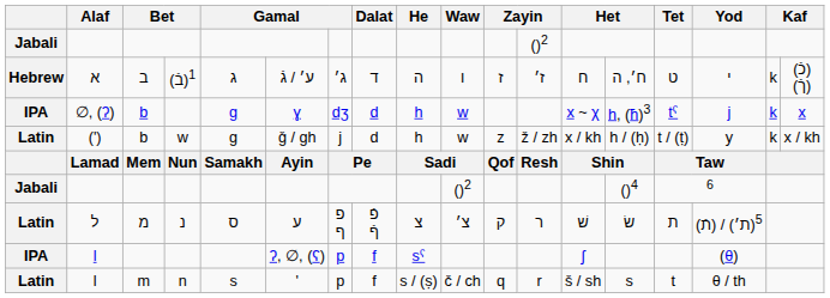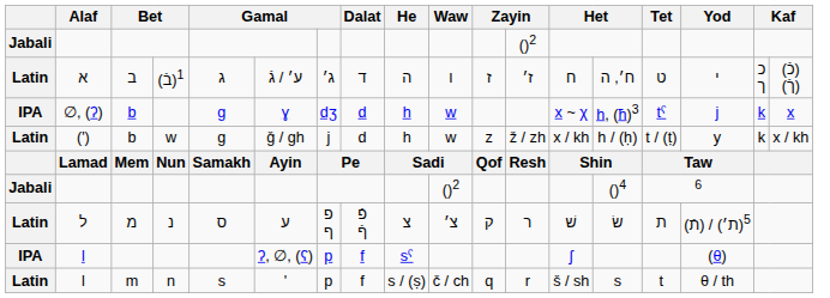 <table class="wikitable" style="text-align: center;white-space: nowrap;">
 <tr>
 <th></th>
 <th>Alaf</th>
 <th colspan="2">Bet</th>
 <th colspan="3">Gamal</th>
 <th>Dalat</th>
 <th>He</th>
 <th>Waw</th>
 <th colspan="2">Zayin</th>
 <th colspan="2">Het</th>
 <th>Tet</th>
 <th>Yod</th>
 <th colspan="2">Kaf</th>
 </tr>
 <tr>
 <th>Jabali</th>
 <td></td>
 <td colspan="2"></td>
 <td colspan="2"></td>
 <td></td>
 <td></td>
 <td></td>
 <td></td>
 <td></td>
 <td>()<sup>2</sup></td>
 <td colspan="2"></td>
 <td></td>
 <td></td>
 <td colspan="2"> </td>
 </tr>
 <tr>
-<th>Hebrew</th>
+<th>Latin</th>
 <td>א</td>
 <td>ב</td>
 <td>(בֿ)<sup>1</sup></td>
 <td>ג</td>
 <td>ע׳ / גֿ</td>
 <td>ג׳</td>
 <td>ד</td>
 <td>ה</td>
 <td>ו</td>
 <td>ז</td>
 <td>ז׳</td>
 <td>ח</td>
 <td>ח׳, ה</td>
 <td>ט</td>
 <td>י</td>
-<td>k</td>
+<td>כ<br>ך</td>
 <td>(כֿ)<br>(ךֿ)</td>
 </tr>
 <tr>
 <th>IPA</th>
 <td>∅, (<a href='#'>ʔ</a>)</td>
 <td><a href='#'>b</a></td>
 <td></td>
 <td><a href='#'>ɡ</a></td>
 <td><a href='#'>ɣ</a></td>
 <td><a href='#'>dʒ</a></td>
 <td><a href='#'>d</a></td>
 <td><a href='#'>h</a></td>
 <td><a href='#'>w</a></td>
 <td></td>
 <td></td>
 <td><a href='#'>x</a> ~ <a href='#'>χ</a></td>
 <td><a href='#'>h</a>, (<a href='#'>ħ</a>)<sup>3</sup></td>
 <td><a href='#'>tˁ</a></td>
 <td><a href='#'>j</a></td>
 <td><a href='#'>k</a></td>
 <td><a href='#'>x</a></td>
 </tr>
 <tr>
 <th>Latin</th>
 <td>(')</td>
 <td>b</td>
 <td>w</td>
 <td>g</td>
 <td>ǧ / gh</td>
 <td>j</td>
 <td>d</td>
 <td>h</td>
 <td>w</td>
 <td>z</td>
 <td>ž / zh</td>
 <td>x / kh</td>
 <td>h / (ḥ)</td>
 <td>t / (ṭ)</td>
 <td>y</td>
 <td>k</td>
 <td>x / kh</td>
 </tr>
 <tr>
 <th></th>
 <th>Lamad</th>
 <th>Mem</th>
 <th>Nun</th>
 <th>Samakh</th>
 <th>Ayin</th>
 <th colspan="2">Pe</th>
 <th colspan="2">Sadi</th>
 <th>Qof</th>
 <th>Resh</th>
 <th colspan="2">Shin</th>
 <th colspan="2">Taw</th>
 <th colspan="2"></th>
 </tr>
 <tr>
 <th>Jabali</th>
 <td></td>
 <td></td>
 <td></td>
 <td></td>
 <td></td>
 <td colspan="2"> </td>
 <td></td>
 <td>()<sup>2</sup></td>
 <td></td>
 <td></td>
 <td></td>
 <td>()<sup>4</sup></td>
 <td colspan="2"><sup>6</sup></td>
 <td colspan="2"></td>
 </tr>
 <tr>
 <th>Latin</th>
 <td>ל</td>
 <td>מ</td>
 <td>נ</td>
 <td>ס</td>
 <td>ע</td>
 <td>פ<br>ף</td>
 <td>פֿ<br>ףֿ</td>
 <td>צ</td>
 <td>צ׳</td>
 <td>ק</td>
 <td>ר</td>
 <td>שׁ</td>
 <td>שׂ</td>
 <td>ת</td>
 <td>(תֿ) / (ת׳)<sup>5</sup></td>
 <td colspan="2"></td>
 </tr>
 <tr>
 <th>IPA</th>
 <td><a href='#'>l</a></td>
 <td></td>
 <td></td>
 <td></td>
 <td><a href='#'>ʔ</a>, ∅, (<a href='#'>ʕ</a>)</td>
 <td><a href='#'>p</a></td>
 <td><a href='#'>f</a></td>
 <td><a href='#'>sˁ</a></td>
 <td></td>
 <td></td>
 <td></td>
 <td><a href='#'>ʃ</a></td>
 <td></td>
 <td></td>
 <td>(<a href='#'>θ</a>)</td>
 <td colspan="2"></td>
 </tr>
 <tr>
 <th>Latin</th>
 <td>l</td>
 <td>m</td>
 <td>n</td>
 <td>s</td>
 <td>'</td>
 <td>p</td>
 <td>f</td>
 <td>s / (ṣ)</td>
 <td>č / ch</td>
 <td>q</td>
 <td>r</td>
 <td>š / sh</td>
 <td>s</td>
 <td>t</td>
 <td>θ / th</td>
 <td colspan="2"></td>
 </tr>
 </table>
